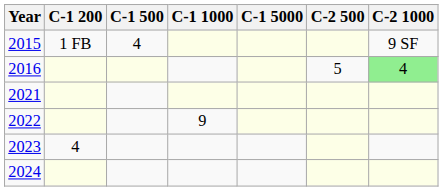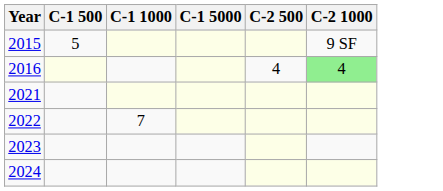 <table class="wikitable" style="text-align:center;">
 <tr>
 <th>Year</th>
-<th>C-1 200</th>
 <th>C-1 500</th>
 <th>C-1 1000</th>
 <th>C-1 5000</th>
 <th>C-2 500</th>
 <th>C-2 1000</th>
 </tr>
 <tr>
 <td><a href='#'>2015</a></td>
-<td>1 FB</td>
-<td>4</td>
+<td>5</td>
 <td style="background:#fdffe7"></td>
 <td style="background:#fdffe7"></td>
 <td style="background:#fdffe7"></td>
 <td>9 SF</td>
 </tr>
 <tr>
 <td><a href='#'>2016</a></td>
 <td style="background:#fdffe7"></td>
-<td style="background:#fdffe7"></td>
 <td></td>
 <td style="background:#fdffe7"></td>
-<td>5</td>
+<td>4</td>
 <td style="background: lightgreen;">4</td>
 </tr>
 <tr>
 <td><a href='#'>2021</a></td>
-<td style="background:#fdffe7"></td>
 <td></td>
 <td style="background:#fdffe7"></td>
 <td style="background:#fdffe7"></td>
 <td style="background:#fdffe7"></td>
 <td style="background:#fdffe7"></td>
 </tr>
 <tr>
 <td><a href='#'>2022</a></td>
-<td style="background:#fdffe7"></td>
 <td></td>
-<td>9</td>
+<td>7</td>
 <td style="background:#fdffe7"></td>
 <td style="background:#fdffe7"></td>
 <td style="background:#fdffe7"></td>
 </tr>
 <tr>
 <td><a href='#'>2023</a></td>
-<td>4</td>
 <td></td>
 <td></td>
 <td></td>
 <td style="background:#fdffe7"></td>
 <td></td>
 </tr>
 <tr>
 <td><a href='#'>2024</a></td>
-<td style="background:#fdffe7"></td>
 <td></td>
 <td></td>
 <td></td>
 <td style="background:#fdffe7"></td>
 <td style="background:#fdffe7"></td>
 </tr>
 </table>
